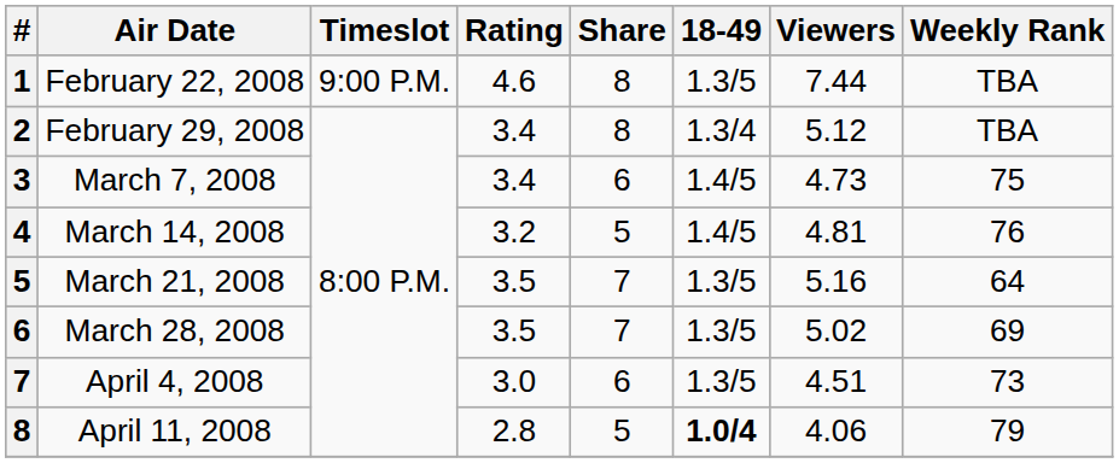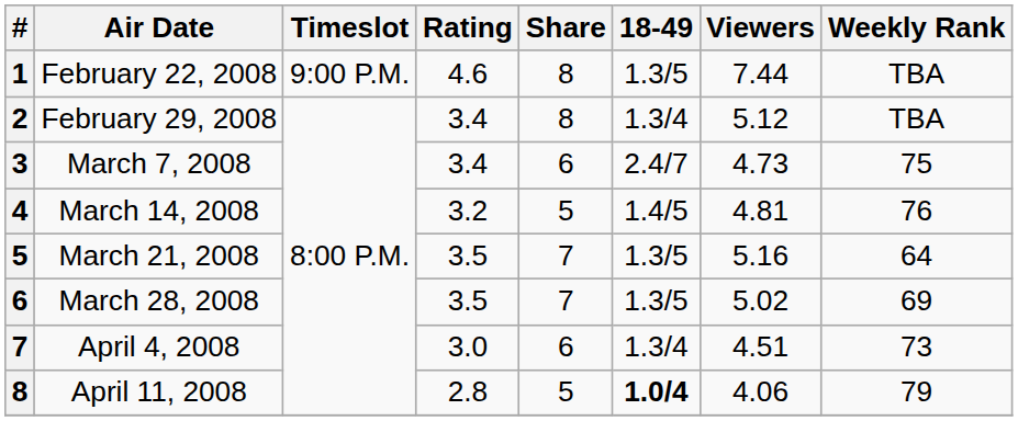 <table class="wikitable" style="text-align: center">
 <tr>
 <th>#</th>
 <th>Air Date</th>
 <th>Timeslot</th>
 <th>Rating</th>
 <th>Share</th>
 <th>18-49</th>
 <th>Viewers</th>
 <th>Weekly Rank</th>
 </tr>
 <tr>
 <th>1</th>
 <td style="text-align:center">February 22, 2008</td>
 <td style="text-align:center" rowspan="1">9:00 P.M.</td>
 <td style="text-align:center">4.6</td>
 <td style="text-align:center">8</td>
 <td style="text-align:center">1.3/5</td>
 <td style="text-align:center">7.44</td>
 <td style="text-align:center">TBA</td>
 </tr>
 <tr>
 <th>2</th>
 <td style="text-align:center">February 29, 2008</td>
 <td style="text-align:center" rowspan="7">8:00 P.M.</td>
 <td style="text-align:center">3.4</td>
 <td style="text-align:center">8</td>
 <td style="text-align:center">1.3/4</td>
 <td style="text-align:center">5.12</td>
 <td style="text-align:center">TBA</td>
 </tr>
 <tr>
 <th>3</th>
 <td style="text-align:center">March 7, 2008</td>
 <td style="text-align:center">3.4</td>
 <td style="text-align:center">6</td>
-<td style="text-align:center">1.4/5</td>
+<td style="text-align:center">2.4/7</td>
 <td style="text-align:center">4.73</td>
 <td style="text-align:center">75</td>
 </tr>
 <tr>
 <th>4</th>
 <td style="text-align:center">March 14, 2008</td>
 <td style="text-align:center">3.2</td>
 <td style="text-align:center">5</td>
 <td style="text-align:center">1.4/5</td>
 <td style="text-align:center">4.81</td>
 <td style="text-align:center">76</td>
 </tr>
 <tr>
 <th>5</th>
 <td style="text-align:center">March 21, 2008</td>
 <td style="text-align:center">3.5</td>
 <td style="text-align:center">7</td>
 <td style="text-align:center">1.3/5</td>
 <td style="text-align:center">5.16</td>
 <td style="text-align:center">64</td>
 </tr>
 <tr>
 <th>6</th>
 <td style="text-align:center">March 28, 2008</td>
 <td style="text-align:center">3.5</td>
 <td style="text-align:center">7</td>
 <td style="text-align:center">1.3/5</td>
 <td style="text-align:center">5.02</td>
 <td style="text-align:center">69</td>
 </tr>
 <tr>
 <th>7</th>
 <td style="text-align:center">April 4, 2008</td>
 <td style="text-align:center">3.0</td>
 <td style="text-align:center">6</td>
-<td style="text-align:center">1.3/5</td>
+<td style="text-align:center">1.3/4</td>
 <td style="text-align:center">4.51</td>
 <td style="text-align:center">73</td>
 </tr>
 <tr>
 <th>8</th>
 <td style="text-align:center">April 11, 2008</td>
 <td style="text-align:center">2.8</td>
 <td style="text-align:center">5</td>
 <td style="text-align:center"><strong>1.0/4</strong></td>
 <td style="text-align:center">4.06</td>
 <td style="text-align:center">79</td>
 </tr>
 <tr>
 </tr>
 </table>
